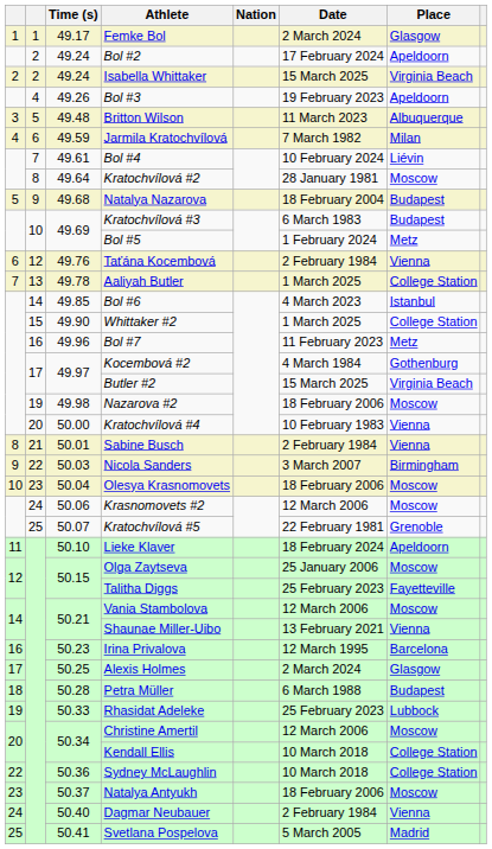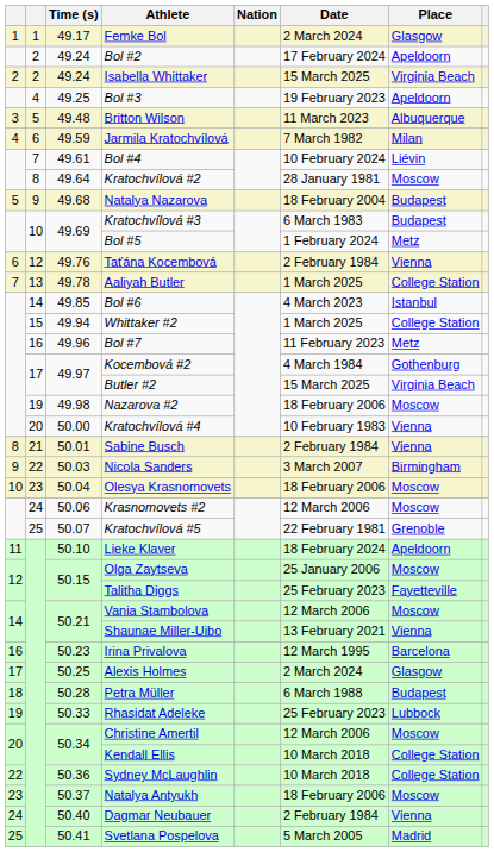 <table class="wikitable">
 <tr>
 <th></th>
 <th></th>
 <th>Time (s)</th>
 <th>Athlete</th>
 <th>Nation</th>
 <th>Date</th>
 <th>Place</th>
 <th></th>
 </tr>
 <tr bgcolor="#f6F5CE">
 <td align="center">1</td>
 <td align="center">1</td>
 <td align="center">49.17</td>
 <td><a href='#'>Femke Bol</a></td>
 <td></td>
 <td>2 March 2024</td>
 <td><a href='#'>Glasgow</a></td>
 <td></td>
 </tr>
 <tr>
 <td></td>
 <td align="center">2</td>
 <td align="center">49.24</td>
 <td><em>Bol #2</em></td>
 <td></td>
 <td>17 February 2024</td>
 <td><a href='#'>Apeldoorn</a></td>
 <td></td>
 </tr>
 <tr bgcolor="#f6F5CE">
 <td align="center">2</td>
 <td align="center">2</td>
 <td align="center">49.24</td>
 <td><a href='#'>Isabella Whittaker</a></td>
 <td></td>
 <td>15 March 2025</td>
 <td><a href='#'>Virginia Beach</a></td>
 <td></td>
 </tr>
 <tr>
 <td></td>
 <td align="center">4</td>
-<td align="center">49.26</td>
+<td align="center">49.25</td>
 <td><em>Bol #3</em></td>
 <td></td>
 <td>19 February 2023</td>
 <td><a href='#'>Apeldoorn</a></td>
 <td></td>
 </tr>
 <tr bgcolor="#f6F5CE">
 <td align="center">3</td>
 <td align="center">5</td>
 <td align="center">49.48 </td>
 <td><a href='#'>Britton Wilson</a></td>
 <td></td>
 <td>11 March 2023</td>
 <td><a href='#'>Albuquerque</a></td>
 <td></td>
 </tr>
 <tr bgcolor="#f6F5CE">
 <td align="center">4</td>
 <td align="center">6</td>
 <td align="center">49.59</td>
 <td><a href='#'>Jarmila Kratochvílová</a></td>
 <td></td>
 <td>7 March 1982</td>
 <td><a href='#'>Milan</a></td>
 <td></td>
 </tr>
 <tr>
 <td rowspan="2"></td>
 <td align="center">7</td>
 <td align="center">49.61</td>
 <td><em>Bol #4</em></td>
 <td rowspan="2"></td>
 <td>10 February 2024</td>
 <td><a href='#'>Liévin</a></td>
 <td></td>
 </tr>
 <tr>
 <td align="center">8</td>
 <td align="center">49.64</td>
 <td><em>Kratochvílová #2</em></td>
 <td>28 January 1981</td>
 <td><a href='#'>Moscow</a></td>
 <td></td>
 </tr>
 <tr bgcolor="#f6F5CE">
 <td align="center">5</td>
 <td align="center">9</td>
 <td align="center">49.68</td>
 <td><a href='#'>Natalya Nazarova</a></td>
 <td></td>
 <td>18 February 2004</td>
 <td><a href='#'>Budapest</a></td>
 <td></td>
 </tr>
 <tr>
 <td rowspan="2"></td>
 <td rowspan="2" align="center">10</td>
 <td rowspan="2" align="center">49.69</td>
 <td><em>Kratochvílová #3</em></td>
 <td rowspan="2"></td>
 <td>6 March 1983</td>
 <td><a href='#'>Budapest</a></td>
 <td></td>
 </tr>
 <tr>
 <td><em>Bol #5</em></td>
 <td>1 February 2024</td>
 <td><a href='#'>Metz</a></td>
 <td></td>
 </tr>
 <tr bgcolor="#f6F5CE">
 <td align="center">6</td>
 <td align="center">12</td>
 <td align="center">49.76</td>
 <td><a href='#'>Taťána Kocembová</a></td>
 <td></td>
 <td>2 February 1984</td>
 <td><a href='#'>Vienna</a></td>
 <td></td>
 </tr>
 <tr bgcolor="#f6F5CE">
 <td align="center">7</td>
 <td align="center">13</td>
 <td align="center">49.78</td>
 <td><a href='#'>Aaliyah Butler</a></td>
 <td></td>
 <td>1 March 2025</td>
 <td><a href='#'>College Station</a></td>
 <td></td>
 </tr>
 <tr>
 <td rowspan="7"></td>
 <td align="center">14</td>
 <td align="center">49.85</td>
 <td><em>Bol #6</em></td>
 <td rowspan="7"></td>
 <td>4 March 2023</td>
 <td><a href='#'>Istanbul</a></td>
 <td></td>
 </tr>
 <tr>
 <td align="center">15</td>
-<td align="center">49.90</td>
+<td align="center">49.94</td>
 <td><em>Whittaker #2</em></td>
 <td>1 March 2025</td>
 <td><a href='#'>College Station</a></td>
 <td></td>
 </tr>
 <tr>
 <td align="center">16</td>
 <td align="center">49.96</td>
 <td><em>Bol #7</em></td>
 <td>11 February 2023</td>
 <td><a href='#'>Metz</a></td>
 <td></td>
 </tr>
 <tr>
 <td rowspan="2" align="center">17</td>
 <td rowspan="2" align="center">49.97</td>
 <td><em>Kocembová #2</em></td>
 <td>4 March 1984</td>
 <td><a href='#'>Gothenburg</a></td>
 <td></td>
 </tr>
 <tr>
 <td><em>Butler #2</em></td>
 <td>15 March 2025</td>
 <td><a href='#'>Virginia Beach</a></td>
 <td></td>
 </tr>
 <tr>
 <td align="center">19</td>
 <td align="center">49.98</td>
 <td><em>Nazarova #2</em></td>
 <td>18 February 2006</td>
 <td><a href='#'>Moscow</a></td>
 <td></td>
 </tr>
 <tr>
 <td align="center">20</td>
 <td align="center">50.00</td>
 <td><em>Kratochvílová #4</em></td>
 <td>10 February 1983</td>
 <td><a href='#'>Vienna</a></td>
 <td></td>
 </tr>
 <tr bgcolor="#f6F5CE">
 <td align="center">8</td>
 <td align="center">21</td>
 <td align="center">50.01</td>
 <td><a href='#'>Sabine Busch</a></td>
 <td></td>
 <td>2 February 1984</td>
 <td><a href='#'>Vienna</a></td>
 <td></td>
 </tr>
 <tr bgcolor="#f6F5CE">
 <td align="center">9</td>
 <td align="center">22</td>
 <td align="center">50.03</td>
 <td><a href='#'>Nicola Sanders</a></td>
 <td></td>
 <td>3 March 2007</td>
 <td><a href='#'>Birmingham</a></td>
 <td></td>
 </tr>
 <tr bgcolor="#f6F5CE">
 <td align="center">10</td>
 <td align="center">23</td>
 <td align="center">50.04</td>
 <td><a href='#'>Olesya Krasnomovets</a></td>
 <td></td>
 <td>18 February 2006</td>
 <td><a href='#'>Moscow</a></td>
 <td></td>
 </tr>
 <tr>
 <td rowspan="2"></td>
 <td align="center">24</td>
 <td align="center">50.06</td>
 <td><em>Krasnomovets #2</em></td>
 <td rowspan="2"></td>
 <td>12 March 2006</td>
 <td><a href='#'>Moscow</a></td>
 <td></td>
 </tr>
 <tr>
 <td align="center">25</td>
 <td align="center">50.07</td>
 <td><em>Kratochvílová #5</em></td>
 <td>22 February 1981</td>
 <td><a href='#'>Grenoble</a></td>
 <td></td>
 </tr>
 <tr bgcolor="#CCFFCC">
 <td align="center">11</td>
 <td rowspan="15" align="center"></td>
 <td align="center">50.10</td>
 <td><a href='#'>Lieke Klaver</a></td>
 <td></td>
 <td>18 February 2024</td>
 <td><a href='#'>Apeldoorn</a></td>
 <td></td>
 </tr>
 <tr bgcolor="#CCFFCC">
 <td rowspan="2" align="center">12</td>
 <td rowspan="2" align="center">50.15</td>
 <td><a href='#'>Olga Zaytseva</a></td>
 <td></td>
 <td>25 January 2006</td>
 <td><a href='#'>Moscow</a></td>
 <td></td>
 </tr>
 <tr bgcolor="#CCFFCC">
 <td><a href='#'>Talitha Diggs</a></td>
 <td></td>
 <td>25 February 2023</td>
 <td><a href='#'>Fayetteville</a></td>
 <td></td>
 </tr>
 <tr bgcolor="#CCFFCC">
 <td rowspan="2" align="center">14</td>
 <td rowspan="2" align="center">50.21</td>
 <td><a href='#'>Vania Stambolova</a></td>
 <td></td>
 <td>12 March 2006</td>
 <td><a href='#'>Moscow</a></td>
 <td></td>
 </tr>
 <tr bgcolor="#CCFFCC">
 <td><a href='#'>Shaunae Miller-Uibo</a></td>
 <td></td>
 <td>13 February 2021</td>
 <td><a href='#'>Vienna</a></td>
 <td></td>
 </tr>
 <tr bgcolor="#CCFFCC">
 <td align="center">16</td>
 <td align="center">50.23</td>
 <td><a href='#'>Irina Privalova</a></td>
 <td></td>
 <td>12 March 1995</td>
 <td><a href='#'>Barcelona</a></td>
 <td></td>
 </tr>
 <tr bgcolor="#CCFFCC">
 <td align="center">17</td>
 <td align="center">50.25</td>
 <td><a href='#'>Alexis Holmes</a></td>
 <td></td>
 <td>2 March 2024</td>
 <td><a href='#'>Glasgow</a></td>
 <td></td>
 </tr>
 <tr bgcolor="#CCFFCC">
 <td align="center">18</td>
 <td align="center">50.28</td>
 <td><a href='#'>Petra Müller</a></td>
 <td></td>
 <td>6 March 1988</td>
 <td><a href='#'>Budapest</a></td>
 <td></td>
 </tr>
 <tr bgcolor="#CCFFCC">
 <td align="center">19</td>
 <td align="center">50.33</td>
 <td><a href='#'>Rhasidat Adeleke</a></td>
 <td></td>
 <td>25 February 2023</td>
 <td><a href='#'>Lubbock</a></td>
 <td></td>
 </tr>
 <tr bgcolor="#CCFFCC">
 <td rowspan="2" align="center">20</td>
 <td rowspan="2" align="center">50.34</td>
 <td><a href='#'>Christine Amertil</a></td>
 <td></td>
 <td>12 March 2006</td>
 <td><a href='#'>Moscow</a></td>
 <td></td>
 </tr>
 <tr bgcolor="#CCFFCC">
 <td><a href='#'>Kendall Ellis</a></td>
 <td></td>
 <td>10 March 2018</td>
 <td><a href='#'>College Station</a></td>
 <td></td>
 </tr>
 <tr bgcolor="#CCFFCC">
 <td align="center">22</td>
 <td align="center">50.36</td>
 <td><a href='#'>Sydney McLaughlin</a></td>
 <td></td>
 <td>10 March 2018</td>
 <td><a href='#'>College Station</a></td>
 <td></td>
 </tr>
 <tr bgcolor="#CCFFCC">
 <td align="center">23</td>
 <td align="center">50.37</td>
 <td><a href='#'>Natalya Antyukh</a></td>
 <td></td>
 <td>18 February 2006</td>
 <td><a href='#'>Moscow</a></td>
 <td></td>
 </tr>
 <tr bgcolor="#CCFFCC">
 <td align="center">24</td>
 <td align="center">50.40</td>
 <td><a href='#'>Dagmar Neubauer</a></td>
 <td></td>
 <td>2 February 1984</td>
 <td><a href='#'>Vienna</a></td>
 <td></td>
 </tr>
 <tr bgcolor="#CCFFCC">
 <td align="center">25</td>
 <td align="center">50.41</td>
 <td><a href='#'>Svetlana Pospelova</a></td>
 <td></td>
 <td>5 March 2005</td>
 <td><a href='#'>Madrid</a></td>
 <td></td>
 </tr>
 </table>
